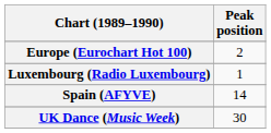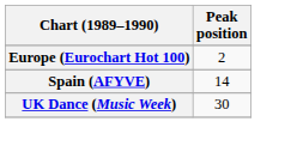 <table class="wikitable sortable plainrowheaders" style="text-align:center">
 <tr>
 <th>Chart (1989–1990)</th>
 <th>Peak<br>position</th>
 </tr>
 <tr>
 </tr>
 <tr>
 </tr>
 <tr>
 </tr>
 <tr>
 <th scope="row">Europe (<a href='#'>Eurochart Hot 100</a>)</th>
 <td>2</td>
 </tr>
 <tr>
 </tr>
 <tr>
 </tr>
 <tr>
-<th scope="row">Luxembourg (<a href='#'>Radio Luxembourg</a>)</th>
-<td align="center">1</td>
-</tr>
-<tr>
 </tr>
 <tr>
 </tr>
 <tr>
 </tr>
 <tr>
 <th scope="row">Spain (<a href='#'>AFYVE</a>)</th>
 <td>14</td>
 </tr>
 <tr>
 </tr>
 <tr>
 <th scope="row"><a href='#'>UK Dance</a> (<em><a href='#'>Music Week</a></em>)</th>
 <td align="center">30</td>
 </tr>
 <tr>
 </tr>
 </table>
